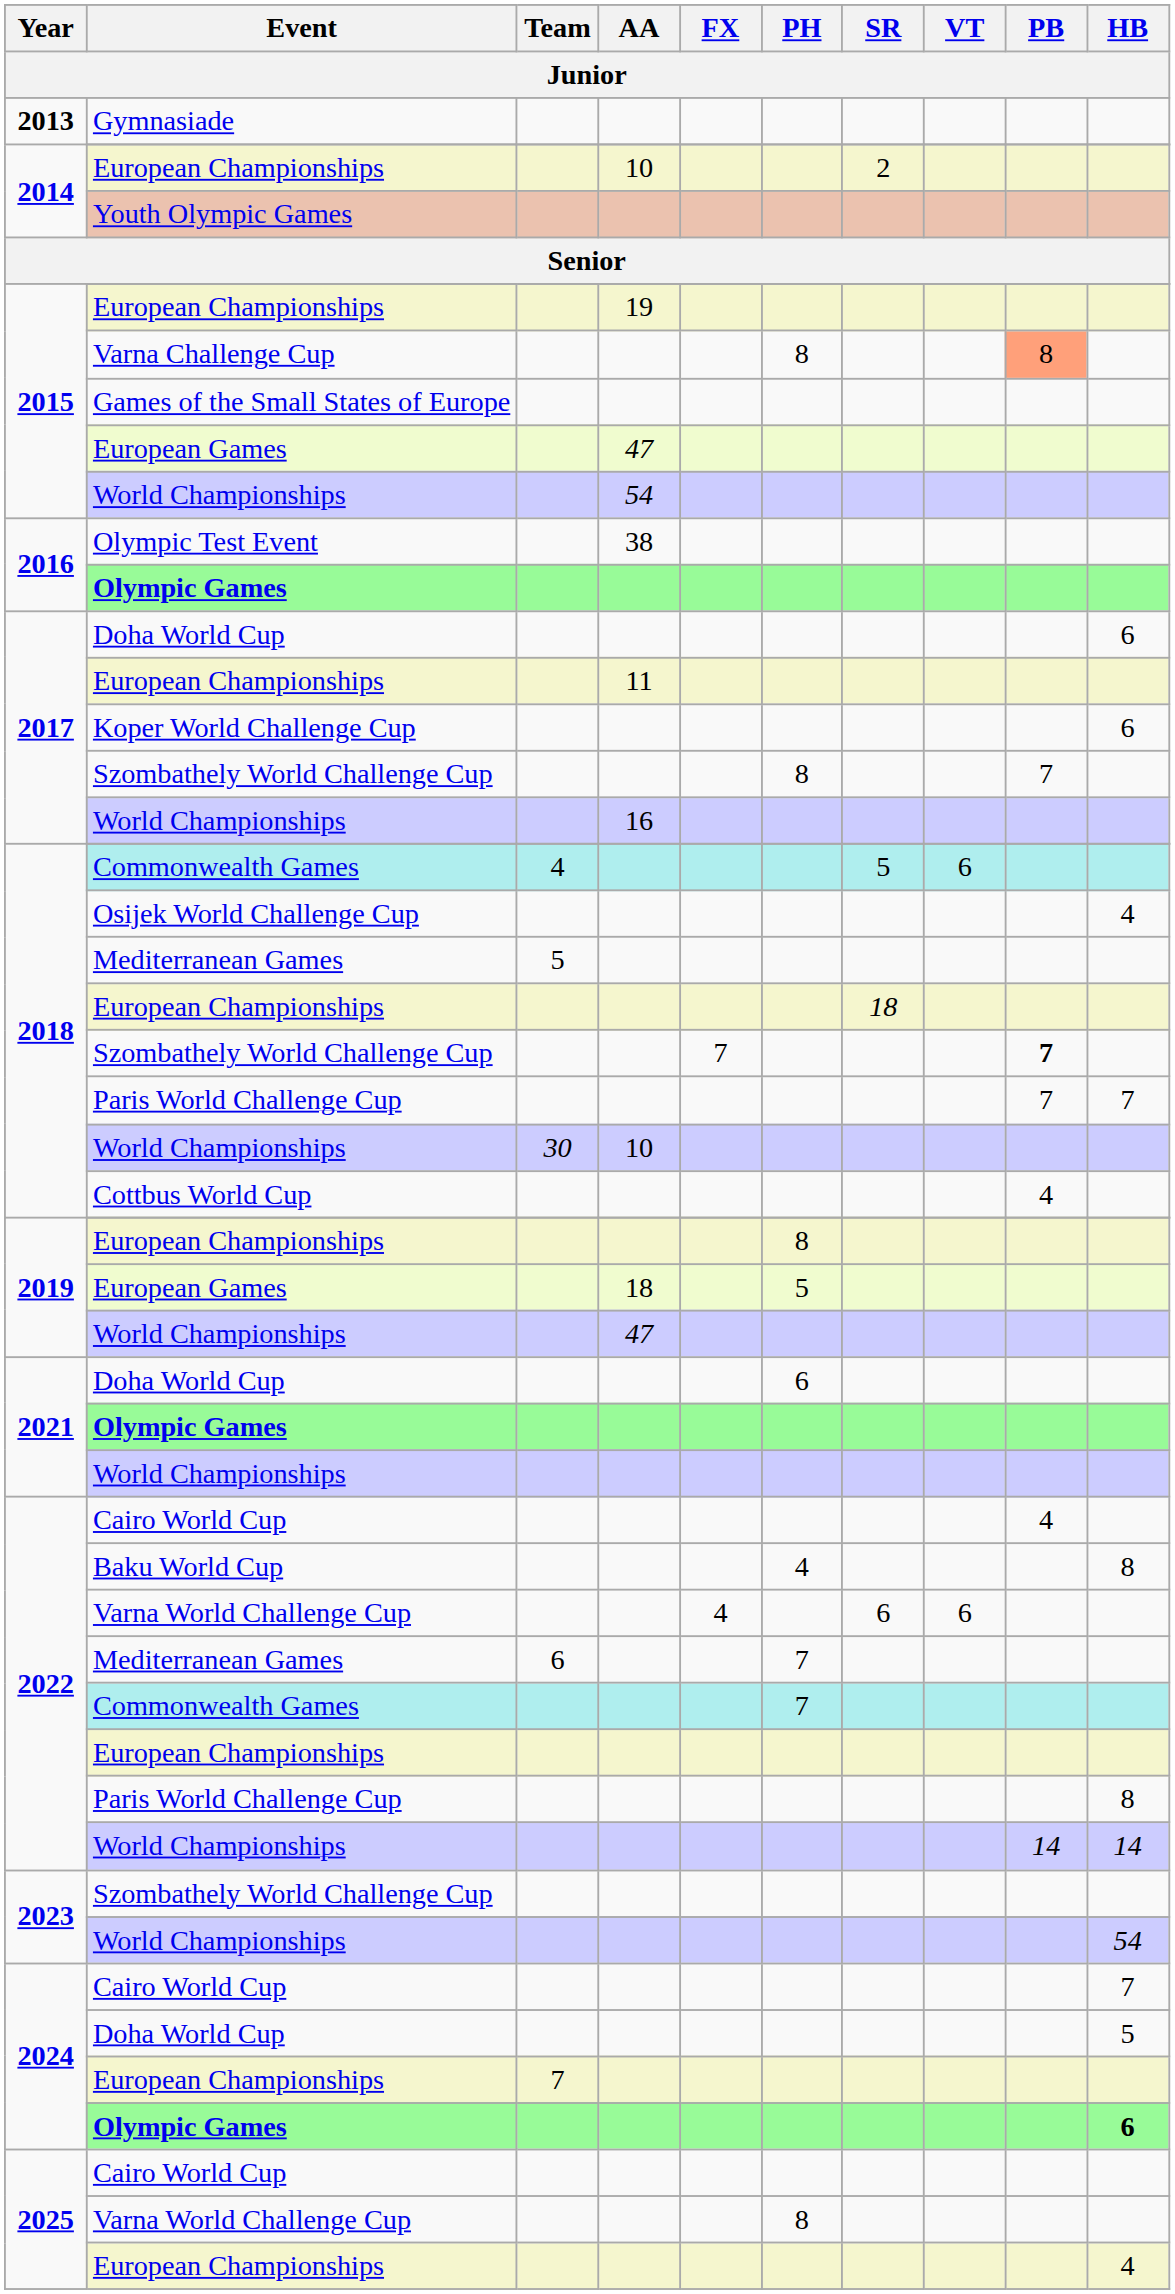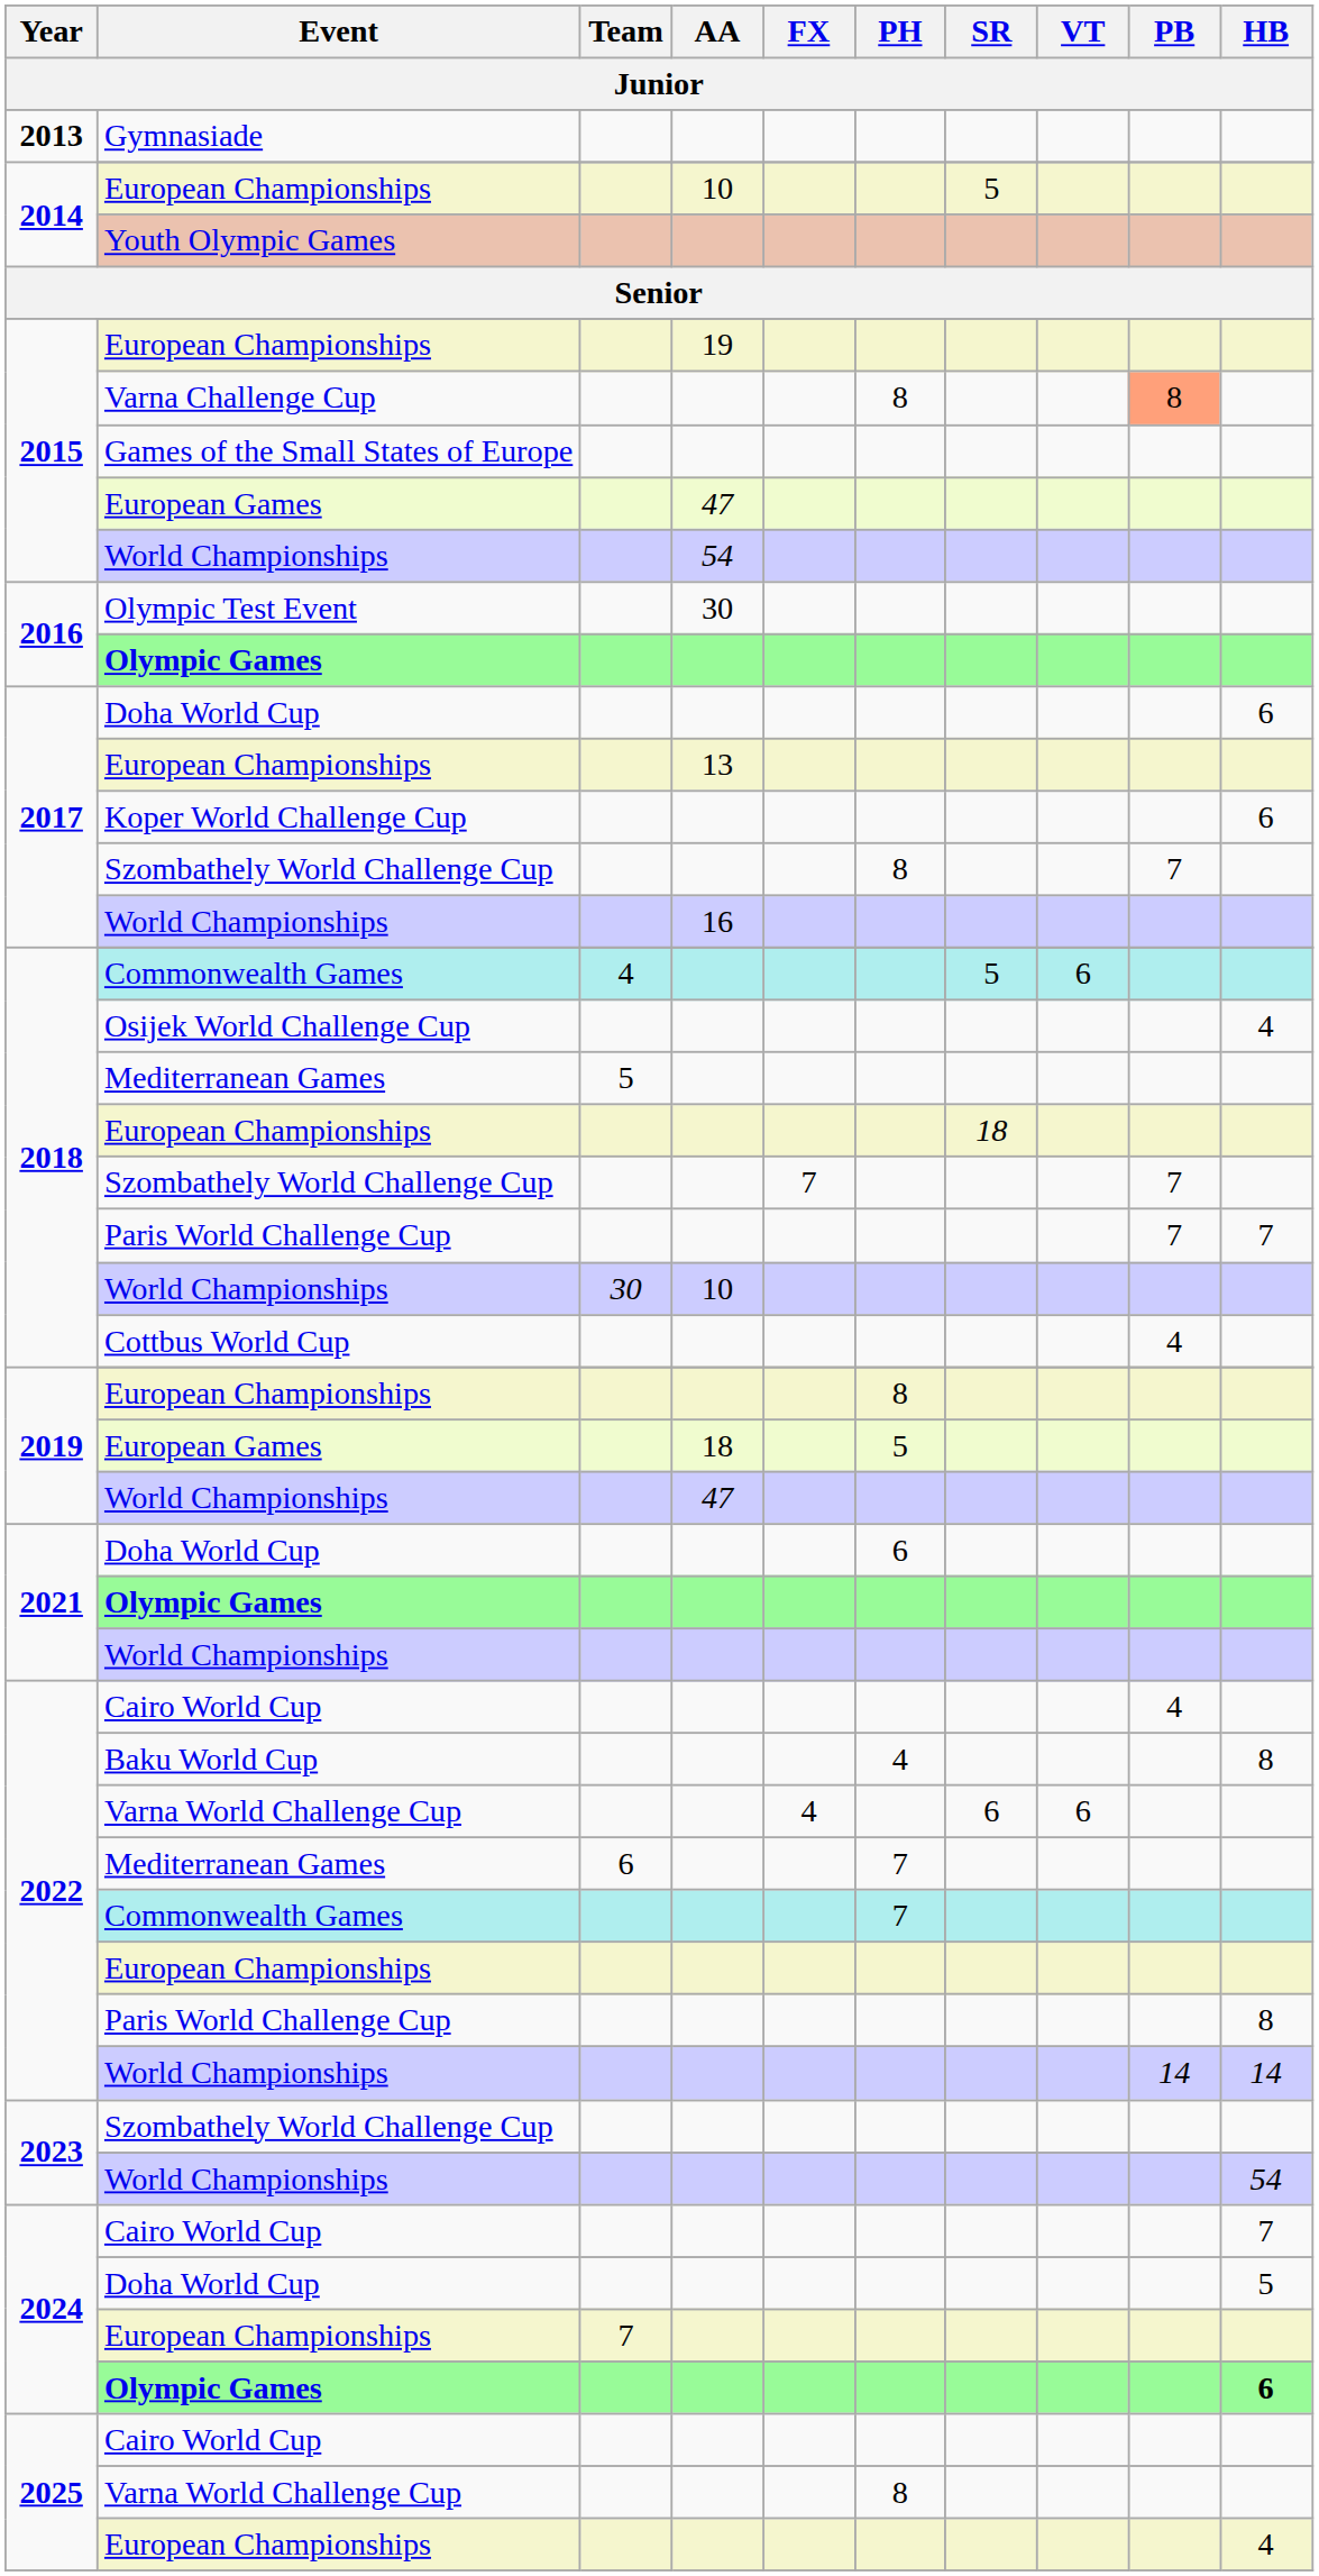 <table class="wikitable sortable" style="text-align:center; font-size:95%;">
 <tr>
 <th width=7% class=unsortable>Year</th>
 <th width=37% class=unsortable>Event</th>
 <th width=7% class=unsortable>Team</th>
 <th width=7% class=unsortable>AA</th>
 <th width=7% class=unsortable><a href='#'>FX</a></th>
 <th width=7% class=unsortable><a href='#'>PH</a></th>
 <th width=7% class=unsortable><a href='#'>SR</a></th>
 <th width=7% class=unsortable><a href='#'>VT</a></th>
 <th width=7% class=unsortable><a href='#'>PB</a></th>
 <th width=7% class=unsortable><a href='#'>HB</a></th>
 </tr>
 <tr>
 <th colspan="10">Junior</th>
 </tr>
 <tr>
 <td rowspan="1"><strong>2013</strong></td>
 <td align=left><a href='#'>Gymnasiade</a></td>
 <td></td>
 <td></td>
 <td></td>
 <td></td>
 <td></td>
 <td></td>
 <td></td>
 <td></td>
 </tr>
 <tr>
 <td rowspan="3"><strong><a href='#'>2014</a></strong></td>
 </tr>
 <tr bgcolor=#F5F6CE>
 <td align=left><a href='#'>European Championships</a></td>
 <td></td>
 <td>10</td>
 <td></td>
 <td></td>
-<td>2</td>
+<td>5</td>
 <td></td>
 <td></td>
 <td></td>
 </tr>
 <tr bgcolor=#EBC2AF>
 <td align=left><a href='#'>Youth Olympic Games</a></td>
 <td></td>
 <td></td>
 <td></td>
 <td></td>
 <td></td>
 <td></td>
 <td></td>
 <td></td>
 </tr>
 <tr>
 <th colspan="10">Senior</th>
 </tr>
 <tr>
 <td rowspan="6"><strong><a href='#'>2015</a></strong></td>
 </tr>
 <tr bgcolor=#F5F6CE>
 <td align=left><a href='#'>European Championships</a></td>
 <td></td>
 <td>19</td>
 <td></td>
 <td></td>
 <td></td>
 <td></td>
 <td></td>
 <td></td>
 </tr>
 <tr>
 <td align=left><a href='#'>Varna Challenge Cup</a></td>
 <td></td>
 <td></td>
 <td></td>
 <td>8</td>
 <td></td>
 <td></td>
 <td style="background: lightsalmon;">8</td>
 <td></td>
 </tr>
 <tr>
 <td align=left><a href='#'>Games of the Small States of Europe</a></td>
 <td></td>
 <td></td>
 <td></td>
 <td></td>
 <td></td>
 <td></td>
 <td></td>
 <td></td>
 </tr>
 <tr bgcolor=#f0fccf>
 <td align=left><a href='#'>European Games</a></td>
 <td></td>
 <td><em>47</em></td>
 <td></td>
 <td></td>
 <td></td>
 <td></td>
 <td></td>
 <td></td>
 </tr>
 <tr bgcolor=#CCCCFF>
 <td align=left><a href='#'>World Championships</a></td>
 <td></td>
 <td><em>54</em></td>
 <td></td>
 <td></td>
 <td></td>
 <td></td>
 <td></td>
 <td></td>
 </tr>
 <tr>
 <td rowspan="2"><strong><a href='#'>2016</a></strong></td>
 <td align=left><a href='#'>Olympic Test Event</a></td>
 <td></td>
-<td>38</td>
+<td>30</td>
 <td></td>
 <td></td>
 <td></td>
 <td></td>
 <td></td>
 <td></td>
 </tr>
 <tr bgcolor=98FB98>
 <td align=left><strong><a href='#'>Olympic Games</a></strong></td>
 <td></td>
 <td></td>
 <td></td>
 <td></td>
 <td></td>
 <td></td>
 <td></td>
 <td></td>
 </tr>
 <tr>
 <td rowspan="5"><strong><a href='#'>2017</a></strong></td>
 <td align=left><a href='#'>Doha World Cup</a></td>
 <td></td>
 <td></td>
 <td></td>
 <td></td>
 <td></td>
 <td></td>
 <td></td>
 <td>6</td>
 </tr>
 <tr bgcolor=#F5F6CE>
 <td align=left><a href='#'>European Championships</a></td>
 <td></td>
-<td>11</td>
+<td>13</td>
 <td></td>
 <td></td>
 <td></td>
 <td></td>
 <td></td>
 <td></td>
 </tr>
 <tr>
 <td align=left><a href='#'>Koper World Challenge Cup</a></td>
 <td></td>
 <td></td>
 <td></td>
 <td></td>
 <td></td>
 <td></td>
 <td></td>
 <td>6</td>
 </tr>
 <tr>
 <td align=left><a href='#'>Szombathely World Challenge Cup</a></td>
 <td></td>
 <td></td>
 <td></td>
 <td>8</td>
 <td></td>
 <td></td>
 <td>7</td>
 <td></td>
 </tr>
 <tr bgcolor=#CCCCFF>
 <td align=left><a href='#'>World Championships</a></td>
 <td></td>
 <td>16</td>
 <td></td>
 <td></td>
 <td></td>
 <td></td>
 <td></td>
 <td></td>
 </tr>
 <tr>
 <td rowspan="9"><strong><a href='#'>2018</a></strong></td>
 </tr>
 <tr bgcolor="#afeeee">
 <td align=left><a href='#'>Commonwealth Games</a></td>
 <td>4</td>
 <td></td>
 <td></td>
 <td></td>
 <td>5</td>
 <td>6</td>
 <td></td>
 <td></td>
 </tr>
 <tr>
 <td align=left><a href='#'>Osijek World Challenge Cup</a></td>
 <td></td>
 <td></td>
 <td></td>
 <td></td>
 <td></td>
 <td></td>
 <td></td>
 <td>4</td>
 </tr>
 <tr>
 <td align=left><a href='#'>Mediterranean Games</a></td>
 <td>5</td>
 <td></td>
 <td></td>
 <td></td>
 <td></td>
 <td></td>
 <td></td>
 <td></td>
 </tr>
 <tr bgcolor=#F5F6CE>
 <td align=left><a href='#'>European Championships</a></td>
 <td></td>
 <td></td>
 <td></td>
 <td></td>
 <td><em>18</em></td>
 <td></td>
 <td></td>
 <td></td>
 </tr>
 <tr>
 <td align=left><a href='#'>Szombathely World Challenge Cup</a></td>
 <td></td>
 <td></td>
 <td>7</td>
 <td></td>
 <td></td>
 <td></td>
-<td><strong>7</strong></td>
+<td>7</td>
 <td></td>
 </tr>
 <tr>
 <td align=left><a href='#'>Paris World Challenge Cup</a></td>
 <td></td>
 <td></td>
 <td></td>
 <td></td>
 <td></td>
 <td></td>
 <td>7</td>
 <td>7</td>
 </tr>
 <tr bgcolor=#CCCCFF>
 <td align=left><a href='#'>World Championships</a></td>
 <td><em>30</em></td>
 <td>10</td>
 <td></td>
 <td></td>
 <td></td>
 <td></td>
 <td></td>
 <td></td>
 </tr>
 <tr>
 <td align=left><a href='#'>Cottbus World Cup</a></td>
 <td></td>
 <td></td>
 <td></td>
 <td></td>
 <td></td>
 <td></td>
 <td>4</td>
 <td></td>
 </tr>
 <tr>
 <td rowspan="4"><strong><a href='#'>2019</a></strong></td>
 </tr>
 <tr bgcolor=#F5F6CE>
 <td align=left><a href='#'>European Championships</a></td>
 <td></td>
 <td></td>
 <td></td>
 <td>8</td>
 <td></td>
 <td></td>
 <td></td>
 <td></td>
 </tr>
 <tr bgcolor=#f0fccf>
 <td align=left><a href='#'>European Games</a></td>
 <td></td>
 <td>18</td>
 <td></td>
 <td>5</td>
 <td></td>
 <td></td>
 <td></td>
 <td></td>
 </tr>
 <tr bgcolor=#CCCCFF>
 <td align=left><a href='#'>World Championships</a></td>
 <td></td>
 <td><em>47</em></td>
 <td></td>
 <td></td>
 <td></td>
 <td></td>
 <td></td>
 <td></td>
 </tr>
 <tr>
 <td rowspan="3"><strong><a href='#'>2021</a></strong></td>
 <td align=left><a href='#'>Doha World Cup</a></td>
 <td></td>
 <td></td>
 <td></td>
 <td>6</td>
 <td></td>
 <td></td>
 <td></td>
 <td></td>
 </tr>
 <tr bgcolor=98FB98>
 <td align=left><strong><a href='#'>Olympic Games</a></strong></td>
 <td></td>
 <td></td>
 <td></td>
 <td></td>
 <td></td>
 <td></td>
 <td></td>
 <td></td>
 </tr>
 <tr bgcolor=#CCCCFF>
 <td align=left><a href='#'>World Championships</a></td>
 <td></td>
 <td></td>
 <td></td>
 <td></td>
 <td></td>
 <td></td>
 <td></td>
 <td></td>
 </tr>
 <tr>
 <td rowspan="8"><strong><a href='#'>2022</a></strong></td>
 <td align=left><a href='#'>Cairo World Cup</a></td>
 <td></td>
 <td></td>
 <td></td>
 <td></td>
 <td></td>
 <td></td>
 <td>4</td>
 <td></td>
 </tr>
 <tr>
 <td align=left><a href='#'>Baku World Cup</a></td>
 <td></td>
 <td></td>
 <td></td>
 <td>4</td>
 <td></td>
 <td></td>
 <td></td>
 <td>8</td>
 </tr>
 <tr>
 <td align=left><a href='#'>Varna World Challenge Cup</a></td>
 <td></td>
 <td></td>
 <td>4</td>
 <td></td>
 <td>6</td>
 <td>6</td>
 <td></td>
 <td></td>
 </tr>
 <tr>
 <td align=left><a href='#'>Mediterranean Games</a></td>
 <td>6</td>
 <td></td>
 <td></td>
 <td>7</td>
 <td></td>
 <td></td>
 <td></td>
 <td></td>
 </tr>
 <tr bgcolor="#afeeee">
 <td align=left><a href='#'>Commonwealth Games</a></td>
 <td></td>
 <td></td>
 <td></td>
 <td>7</td>
 <td></td>
 <td></td>
 <td></td>
 <td></td>
 </tr>
 <tr bgcolor=#F5F6CE>
 <td align=left><a href='#'>European Championships</a></td>
 <td></td>
 <td></td>
 <td></td>
 <td></td>
 <td></td>
 <td></td>
 <td></td>
 <td></td>
 </tr>
 <tr>
 <td align=left><a href='#'>Paris World Challenge Cup</a></td>
 <td></td>
 <td></td>
 <td></td>
 <td></td>
 <td></td>
 <td></td>
 <td></td>
 <td>8</td>
 </tr>
 <tr bgcolor=#CCCCFF>
 <td align=left><a href='#'>World Championships</a></td>
 <td></td>
 <td></td>
 <td></td>
 <td></td>
 <td></td>
 <td></td>
 <td><em>14</em></td>
 <td><em>14</em></td>
 </tr>
 <tr>
 <td rowspan="2"><strong><a href='#'>2023</a></strong></td>
 <td align=left><a href='#'>Szombathely World Challenge Cup</a></td>
 <td></td>
 <td></td>
 <td></td>
 <td></td>
 <td></td>
 <td></td>
 <td></td>
 <td></td>
 </tr>
 <tr bgcolor=#CCCCFF>
 <td align=left><a href='#'>World Championships</a></td>
 <td></td>
 <td></td>
 <td></td>
 <td></td>
 <td></td>
 <td></td>
 <td></td>
 <td><em>54</em></td>
 </tr>
 <tr>
 <td rowspan="4"><strong><a href='#'>2024</a></strong></td>
 <td align=left><a href='#'>Cairo World Cup</a></td>
 <td></td>
 <td></td>
 <td></td>
 <td></td>
 <td></td>
 <td></td>
 <td></td>
 <td>7</td>
 </tr>
 <tr>
 <td align=left><a href='#'>Doha World Cup</a></td>
 <td></td>
 <td></td>
 <td></td>
 <td></td>
 <td></td>
 <td></td>
 <td></td>
 <td>5</td>
 </tr>
 <tr bgcolor=#F5F6CE>
 <td align=left><a href='#'>European Championships</a></td>
 <td>7</td>
 <td></td>
 <td></td>
 <td></td>
 <td></td>
 <td></td>
 <td></td>
 <td></td>
 </tr>
 <tr bgcolor=98FB98>
 <td align=left><strong><a href='#'>Olympic Games</a></strong></td>
 <td></td>
 <td></td>
 <td></td>
 <td></td>
 <td></td>
 <td></td>
 <td></td>
 <td><strong>6</strong></td>
 </tr>
 <tr>
 <td rowspan="3"><strong><a href='#'>2025</a></strong></td>
 <td align=left><a href='#'>Cairo World Cup</a></td>
 <td></td>
 <td></td>
 <td></td>
 <td></td>
 <td></td>
 <td></td>
 <td></td>
 <td></td>
 </tr>
 <tr>
 <td align=left><a href='#'>Varna World Challenge Cup</a></td>
 <td></td>
 <td></td>
 <td></td>
 <td>8</td>
 <td></td>
 <td></td>
 <td></td>
 <td></td>
 </tr>
 <tr bgcolor=#F5F6CE>
 <td align=left><a href='#'>European Championships</a></td>
 <td></td>
 <td></td>
 <td></td>
 <td></td>
 <td></td>
 <td></td>
 <td></td>
 <td>4</td>
 </tr>
 </table>
